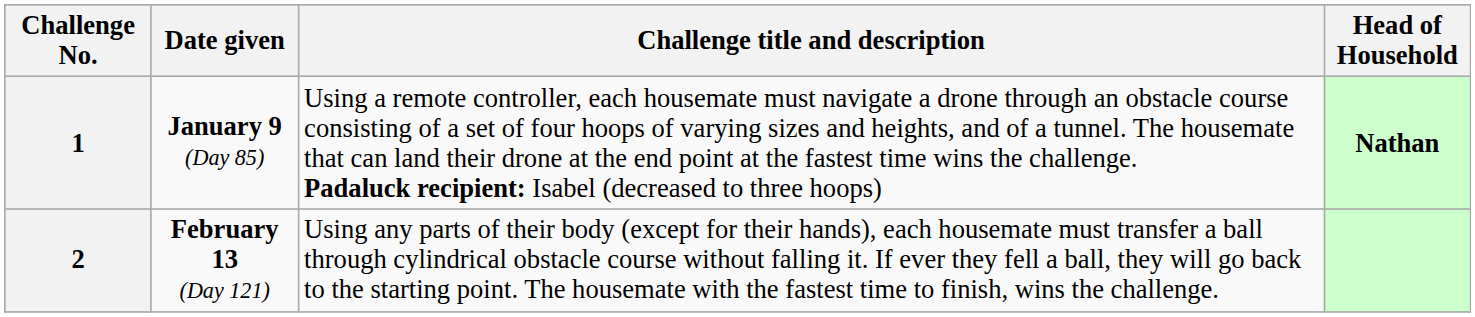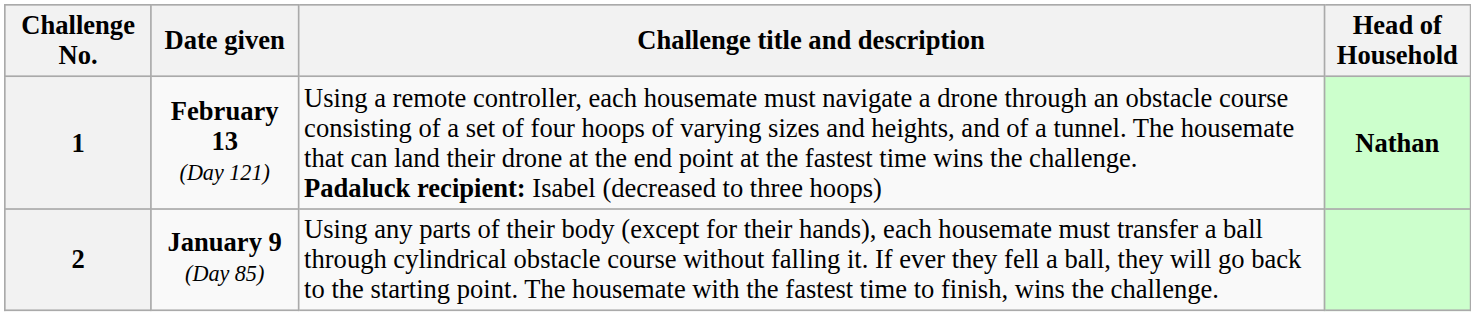 <table class="wikitable" style="text-align:center; font-size:100%; line-height:18px;" width="100%">
 <tr>
 <th style="width: 10%;">Challenge No.</th>
 <th style="width: 10%;">Date given</th>
 <th style="width: 70%;">Challenge title and description</th>
 <th style="width: 10%;">Head of Household</th>
 </tr>
 <tr>
 <th>1</th>
-<td><strong>January 9</strong><br><em><small>(Day 85)</small></em></td>
+<td><strong>February 13</strong><br><em><small>(Day 121)</small></em></td>
 <td align="left">Using a remote controller, each housemate must navigate a drone through an obstacle course consisting of a set of four hoops of varying sizes and heights, and of a tunnel. The housemate that can land their drone at the end point at the fastest time wins the challenge.<br><strong>Padaluck recipient:</strong> Isabel (decreased to three hoops)</td>
 <td style="background:#CCFFCC;"><strong>Nathan</strong></td>
 </tr>
 <tr>
 <th>2</th>
-<td><strong>February 13</strong><br><em><small>(Day 121)</small></em></td>
+<td><strong>January 9</strong><br><em><small>(Day 85)</small></em></td>
 <td align="left">Using any parts of their body (except for their hands), each housemate must transfer a ball through cylindrical obstacle course without falling it. If ever they fell a ball, they will go back to the starting point. The housemate with the fastest time to finish, wins the challenge.</td>
 <td style="background:#CCFFCC;"></td>
 </tr>
 </table>
